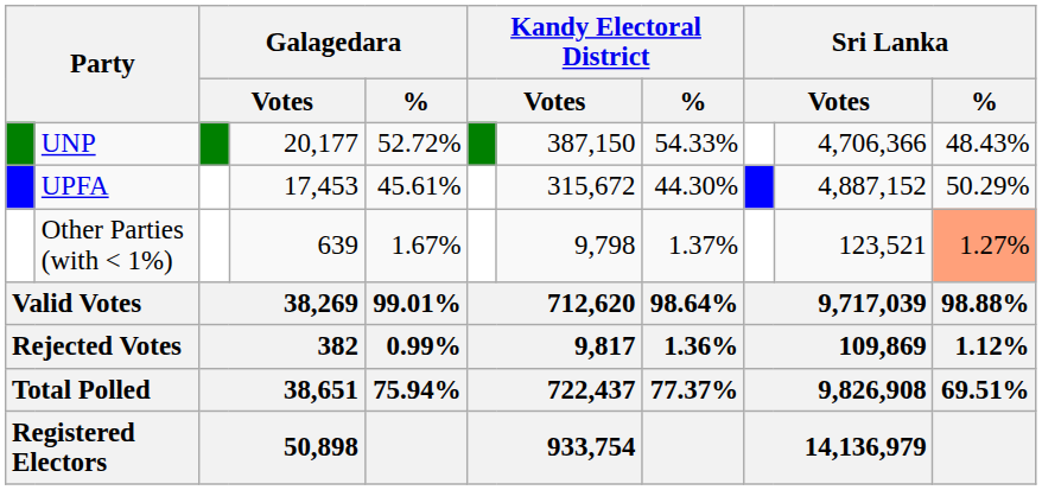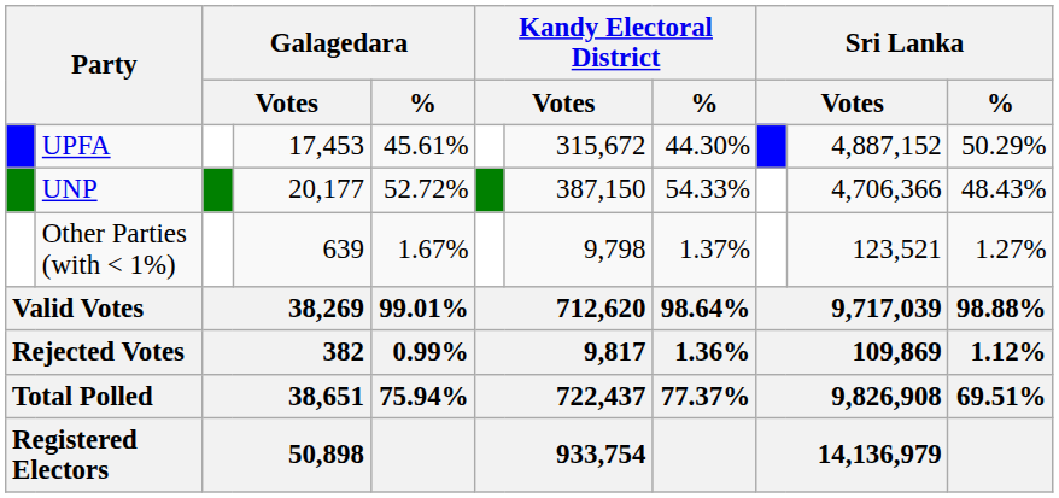 <table class="wikitable">
 <tr>
 <th colspan="2" width="144px"rowspan="2">Party</th>
 <th colspan="3" width="216px">Galagedara</th>
 <th colspan="3" width="216px"><a href='#'>Kandy Electoral District</a></th>
 <th colspan="3" width="216px">Sri Lanka</th>
 </tr>
 <tr>
 <th colspan="2" width="144px">Votes</th>
 <th>%</th>
 <th colspan="2" width="144px">Votes</th>
 <th>%</th>
 <th colspan="2" width="144px">Votes</th>
 <th>%</th>
 </tr>
 <tr>
+<td style="background-color:blue;" width="10px"></td>
+<td style="text-align:left;"><a href='#'>UPFA</a></td>
+<td style="background-color:white;" width="10px"></td>
+<td style="text-align:right;">17,453</td>
+<td style="text-align:right;">45.61%</td>
+<td style="background-color:white;" width="10px"></td>
+<td style="text-align:right;">315,672</td>
+<td style="text-align:right;">44.30%</td>
+<td style="background-color:blue;" width="10px"></td>
+<td style="text-align:right;">4,887,152</td>
+<td style="text-align:right;">50.29%</td>
+</tr>
+<tr>
 <td style="background-color:green;" width="10px"></td>
 <td style="text-align:left;"><a href='#'>UNP</a></td>
 <td style="background-color:green;" width="10px"></td>
 <td style="text-align:right;">20,177</td>
 <td style="text-align:right;">52.72%</td>
 <td style="background-color:green;" width="10px"></td>
 <td style="text-align:right;">387,150</td>
 <td style="text-align:right;">54.33%</td>
 <td style="background-color:white;" width="10px"></td>
 <td style="text-align:right;">4,706,366</td>
 <td style="text-align:right;">48.43%</td>
 </tr>
 <tr>
-<td style="background-color:blue;" width="10px"></td>
-<td style="text-align:left;"><a href='#'>UPFA</a></td>
-<td style="background-color:white;" width="10px"></td>
-<td style="text-align:right;">17,453</td>
-<td style="text-align:right;">45.61%</td>
-<td style="background-color:white;" width="10px"></td>
-<td style="text-align:right;">315,672</td>
-<td style="text-align:right;">44.30%</td>
-<td style="background-color:blue;" width="10px"></td>
-<td style="text-align:right;">4,887,152</td>
-<td style="text-align:right;">50.29%</td>
-</tr>
-<tr>
 <td style="background-color:white;" width="10px"></td>
 <td style="text-align:left;">Other Parties (with < 1%)</td>
 <td style="background-color:white;" width="10px"></td>
 <td style="text-align:right;">639</td>
 <td style="text-align:right;">1.67%</td>
 <td style="background-color:white;" width="10px"></td>
 <td style="text-align:right;">9,798</td>
 <td style="text-align:right;">1.37%</td>
 <td style="background-color:white;" width="10px"></td>
 <td style="text-align:right;">123,521</td>
-<td style="background: lightsalmon; text-align:right;">1.27%</td>
+<td style="text-align:right;">1.27%</td>
 </tr>
 <tr>
 <th colspan="2" width="144px"style="text-align:left;">Valid Votes</th>
 <th style="text-align:right;"colspan="2" width="144px">38,269</th>
 <th style="text-align:right;">99.01%</th>
 <th style="text-align:right;"colspan="2" width="144px">712,620</th>
 <th style="text-align:right;">98.64%</th>
 <th style="text-align:right;"colspan="2" width="144px">9,717,039</th>
 <th style="text-align:right;">98.88%</th>
 </tr>
 <tr>
 <th colspan="2" width="144px"style="text-align:left;">Rejected Votes</th>
 <th style="text-align:right;"colspan="2" width="144px">382</th>
 <th style="text-align:right;">0.99%</th>
 <th style="text-align:right;"colspan="2" width="144px">9,817</th>
 <th style="text-align:right;">1.36%</th>
 <th style="text-align:right;"colspan="2" width="144px">109,869</th>
 <th style="text-align:right;">1.12%</th>
 </tr>
 <tr>
 <th colspan="2" width="144px"style="text-align:left;">Total Polled</th>
 <th style="text-align:right;"colspan="2" width="144px">38,651</th>
 <th style="text-align:right;">75.94%</th>
 <th style="text-align:right;"colspan="2" width="144px">722,437</th>
 <th style="text-align:right;">77.37%</th>
 <th style="text-align:right;"colspan="2" width="144px">9,826,908</th>
 <th style="text-align:right;">69.51%</th>
 </tr>
 <tr>
 <th colspan="2" width="144px"style="text-align:left;">Registered Electors</th>
 <th style="text-align:right;"colspan="2" width="144px">50,898</th>
 <th></th>
 <th style="text-align:right;"colspan="2" width="144px">933,754</th>
 <th></th>
 <th style="text-align:right;"colspan="2" width="144px">14,136,979</th>
 <th></th>
 </tr>
 </table>
